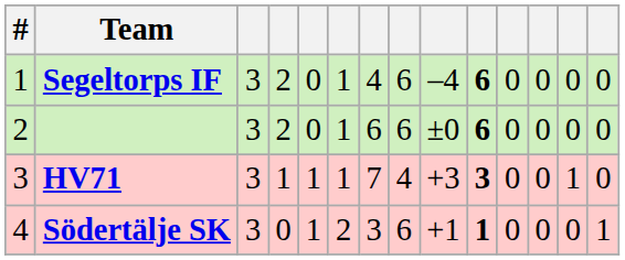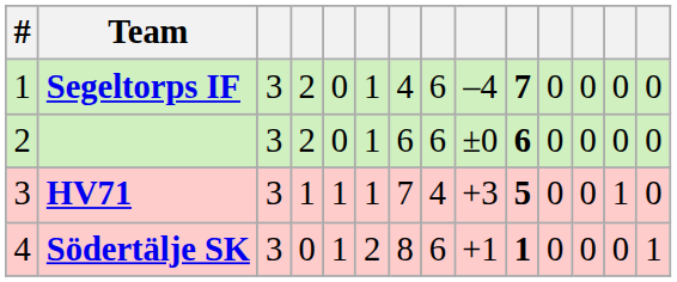 <table class="wikitable sortable">
 <tr>
 <th>#</th>
 <th>Team</th>
 <th></th>
 <th></th>
 <th></th>
 <th></th>
 <th></th>
 <th></th>
 <th></th>
 <th></th>
 <th></th>
 <th></th>
 <th></th>
 <th></th>
 </tr>
 <tr style="background: #D0F0C0;">
 <td>1</td>
 <td style="font-weight:bold;"><a href='#'>Segeltorps IF</a></td>
 <td style="text-align: center;">3</td>
 <td style="text-align: center;">2</td>
 <td style="text-align: center;">0</td>
 <td style="text-align: center;">1</td>
 <td style="text-align: center;">4</td>
 <td style="text-align: center;">6</td>
 <td style="text-align: center;">–4</td>
-<td style="text-align: center; font-weight:bold;">6</td>
+<td style="text-align: center; font-weight:bold;">7</td>
 <td style="text-align: center;">0</td>
 <td style="text-align: center;">0</td>
 <td style="text-align: center;">0</td>
 <td style="text-align: center;">0</td>
 </tr>
 <tr style="background: #D0F0C0;">
 <td>2</td>
 <td style="font-weight:bold;"></td>
 <td style="text-align: center;">3</td>
 <td style="text-align: center;">2</td>
 <td style="text-align: center;">0</td>
 <td style="text-align: center;">1</td>
 <td style="text-align: center;">6</td>
 <td style="text-align: center;">6</td>
 <td style="text-align: center;">±0</td>
 <td style="text-align: center; font-weight:bold;">6</td>
 <td style="text-align: center;">0</td>
 <td style="text-align: center;">0</td>
 <td style="text-align: center;">0</td>
 <td style="text-align: center;">0</td>
 </tr>
 <tr style="background: #FFCCCC;">
 <td>3</td>
 <td style="font-weight:bold;"> <a href='#'>HV71</a></td>
 <td style="text-align: center;">3</td>
 <td style="text-align: center;">1</td>
 <td style="text-align: center;">1</td>
 <td style="text-align: center;">1</td>
 <td style="text-align: center;">7</td>
 <td style="text-align: center;">4</td>
 <td style="text-align: center;">+3</td>
-<td style="text-align: center; font-weight:bold;">3</td>
+<td style="text-align: center; font-weight:bold;">5</td>
 <td style="text-align: center;">0</td>
 <td style="text-align: center;">0</td>
 <td style="text-align: center;">1</td>
 <td style="text-align: center;">0</td>
 </tr>
 <tr style="background: #FFCCCC;">
 <td>4</td>
 <td style="font-weight:bold;"><a href='#'>Södertälje SK</a></td>
 <td style="text-align: center;">3</td>
 <td style="text-align: center;">0</td>
 <td style="text-align: center;">1</td>
 <td style="text-align: center;">2</td>
-<td style="text-align: center;">3</td>
+<td style="text-align: center;">8</td>
 <td style="text-align: center;">6</td>
 <td style="text-align: center;">+1</td>
 <td style="text-align: center; font-weight:bold;">1</td>
 <td style="text-align: center;">0</td>
 <td style="text-align: center;">0</td>
 <td style="text-align: center;">0</td>
 <td style="text-align: center;">1</td>
 </tr>
 </table>
